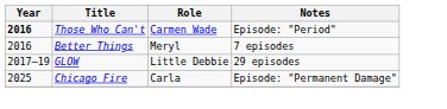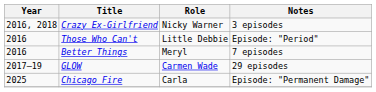 <table class="wikitable sortable">
 <tr>
 <th>Year</th>
 <th>Title</th>
 <th>Role</th>
 <th>Notes</th>
 </tr>
 <tr>
-<td><strong>2016</strong></td>
+<td>2016, 2018</td>
+<td><em><a href='#'>Crazy Ex-Girlfriend</a></em></td>
+<td>Nicky Warner</td>
+<td>3 episodes</td>
+</tr>
+<tr>
+<td>2016</td>
 <td><em><a href='#'>Those Who Can't</a></em></td>
-<td><a href='#'>Carmen Wade</a></td>
+<td>Little Debbie</td>
 <td>Episode: "Period"</td>
 </tr>
 <tr>
 <td>2016</td>
 <td><em><a href='#'>Better Things</a></em></td>
 <td>Meryl</td>
 <td>7 episodes</td>
 </tr>
 <tr>
 <td>2017–19</td>
 <td><em><a href='#'>GLOW</a></em></td>
-<td>Little Debbie</td>
+<td><a href='#'>Carmen Wade</a></td>
 <td>29 episodes</td>
 </tr>
 <tr>
 <td>2025</td>
 <td><em><a href='#'>Chicago Fire</a></em></td>
 <td>Carla</td>
 <td>Episode: "Permanent Damage"</td>
 </tr>
 <tr>
 </tr>
 </table>
